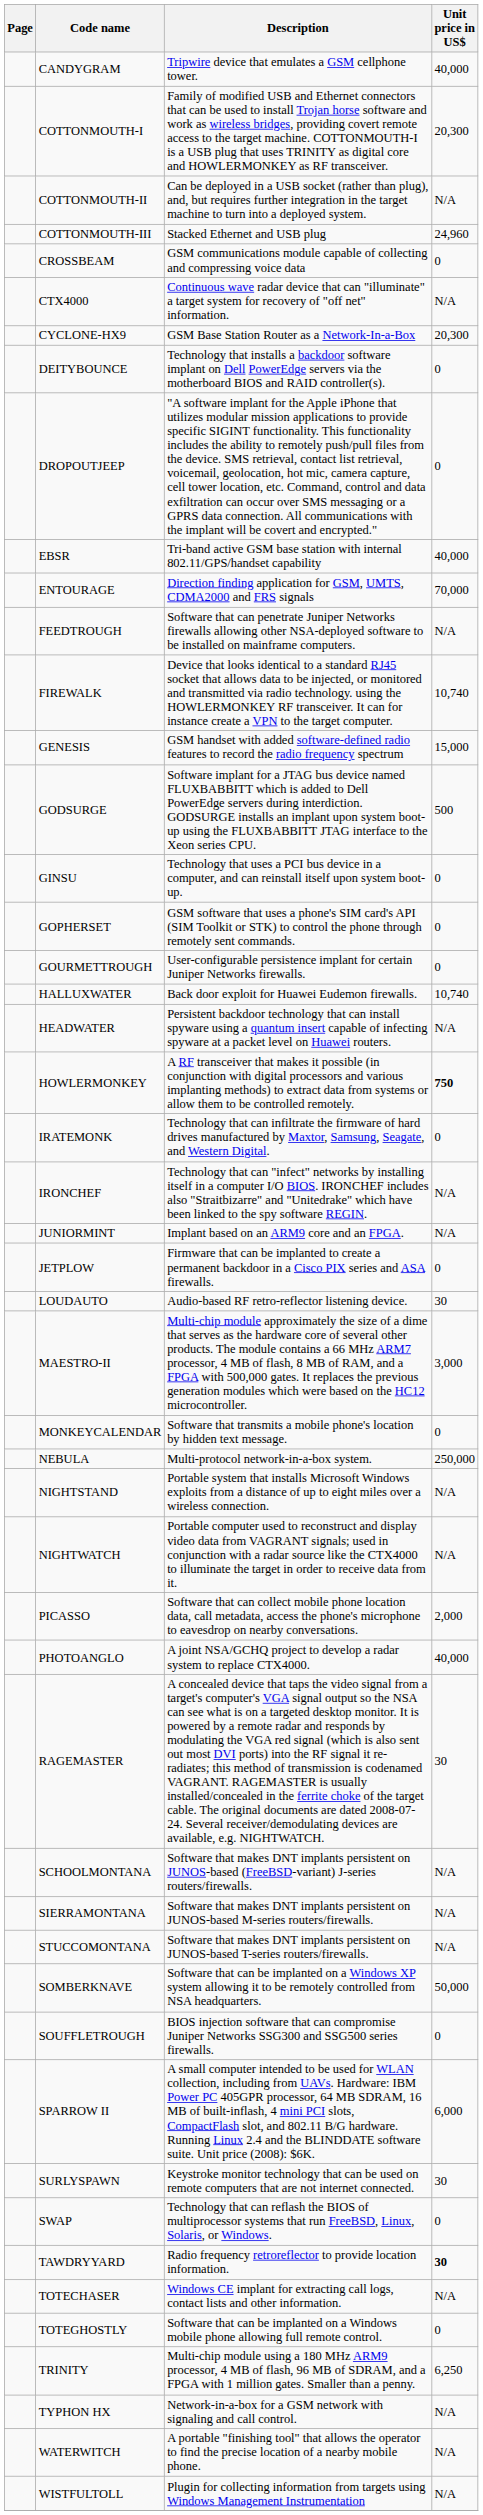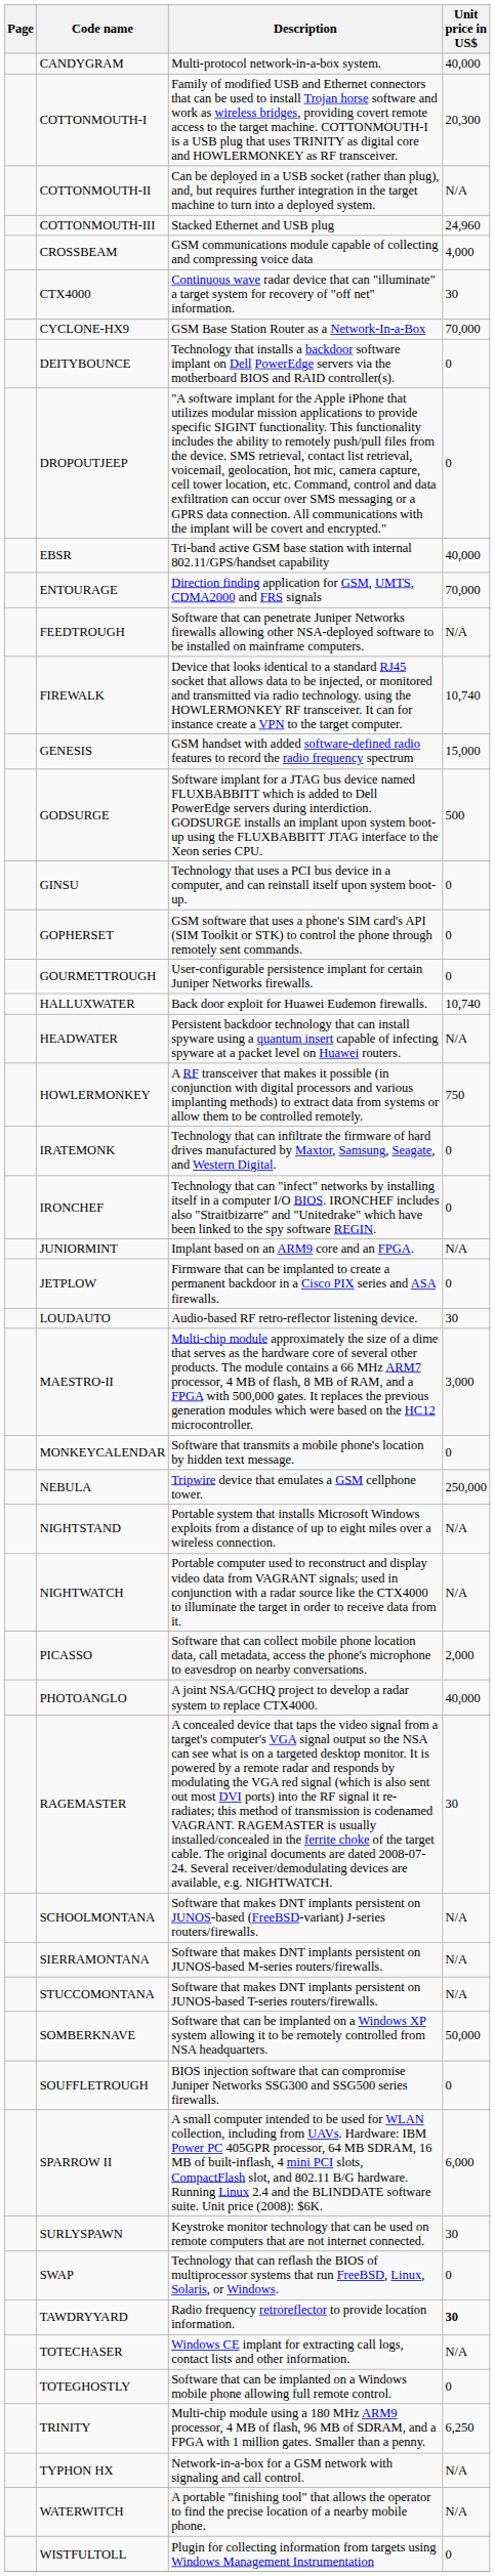 <table class="wikitable sortable mw-collapsible">
 <tr>
 <th scope="col" class="unsortable">Page</th>
 <th scope="col">Code name</th>
 <th scope="col" class="unsortable" style=width:40em>Description</th>
 <th scope="col">Unit price in US$</th>
 </tr>
 <tr>
 <td></td>
 <td>CANDYGRAM</td>
-<td><a href='#'>Tripwire</a> device that emulates a <a href='#'>GSM</a> cellphone tower.</td>
+<td>Multi-protocol network-in-a-box system.</td>
 <td>40,000</td>
 </tr>
 <tr>
 <td></td>
 <td>COTTONMOUTH-I</td>
 <td>Family of modified USB and Ethernet connectors that can be used to install <a href='#'>Trojan horse</a> software and work as <a href='#'>wireless bridges</a>, providing covert remote access to the target machine. COTTONMOUTH-I is a USB plug that uses TRINITY as digital core and HOWLERMONKEY as RF transceiver.</td>
 <td>20,300 </td>
 </tr>
 <tr>
 <td></td>
 <td>COTTONMOUTH-II</td>
 <td>Can be deployed in a USB socket (rather than plug), and, but requires further integration in the target machine to turn into a deployed system.</td>
 <td>N/A</td>
 </tr>
 <tr>
 <td></td>
 <td>COTTONMOUTH-III</td>
 <td>Stacked Ethernet and USB plug</td>
 <td>24,960 </td>
 </tr>
 <tr>
 <td></td>
 <td>CROSSBEAM</td>
 <td>GSM communications module capable of collecting and compressing voice data</td>
-<td>0</td>
+<td>4,000</td>
 </tr>
 <tr>
 <td></td>
 <td>CTX4000</td>
 <td><a href='#'>Continuous wave</a> radar device that can "illuminate" a target system for recovery of "off net" information.</td>
-<td>N/A</td>
+<td>30</td>
 </tr>
 <tr>
 <td></td>
 <td>CYCLONE-HX9</td>
 <td>GSM Base Station Router as a <a href='#'>Network-In-a-Box</a></td>
-<td>20,300 </td>
+<td>70,000</td>
 </tr>
 <tr>
 <td></td>
 <td>DEITYBOUNCE</td>
 <td>Technology that installs a <a href='#'>backdoor</a> software implant on <a href='#'>Dell</a> <a href='#'>PowerEdge</a> servers via the motherboard BIOS and RAID controller(s).</td>
 <td>0</td>
 </tr>
 <tr>
 <td></td>
 <td>DROPOUTJEEP</td>
 <td>"A software implant for the Apple iPhone that utilizes modular mission applications to provide specific SIGINT functionality. This functionality includes the ability to remotely push/pull files from the device. SMS retrieval, contact list retrieval, voicemail, geolocation, hot mic, camera capture, cell tower location, etc. Command, control and data exfiltration can occur over SMS messaging or a GPRS data connection. All communications with the implant will be covert and encrypted."</td>
 <td>0</td>
 </tr>
 <tr>
 <td></td>
 <td>EBSR</td>
 <td>Tri-band active GSM base station with internal 802.11/GPS/handset capability</td>
 <td>40,000</td>
 </tr>
 <tr>
 <td></td>
 <td>ENTOURAGE</td>
 <td><a href='#'>Direction finding</a> application for <a href='#'>GSM</a>, <a href='#'>UMTS</a>, <a href='#'>CDMA2000</a> and <a href='#'>FRS</a> signals</td>
 <td>70,000</td>
 </tr>
 <tr>
 <td></td>
 <td>FEEDTROUGH</td>
 <td>Software that can penetrate Juniper Networks firewalls allowing other NSA-deployed software to be installed on mainframe computers.</td>
 <td>N/A</td>
 </tr>
 <tr>
 <td></td>
 <td>FIREWALK</td>
 <td>Device that looks identical to a standard <a href='#'>RJ45</a> socket that allows data to be injected, or monitored and transmitted via radio technology. using the HOWLERMONKEY RF transceiver. It can for instance create a <a href='#'>VPN</a> to the target computer.</td>
 <td>10,740</td>
 </tr>
 <tr>
 <td></td>
 <td>GENESIS</td>
 <td>GSM handset with added <a href='#'>software-defined radio</a> features to record the <a href='#'>radio frequency</a> spectrum</td>
 <td>15,000</td>
 </tr>
 <tr>
 <td></td>
 <td>GODSURGE</td>
 <td>Software implant for a JTAG bus device named FLUXBABBITT which is added to Dell PowerEdge servers during interdiction. GODSURGE installs an implant upon system boot-up using the FLUXBABBITT JTAG interface to the Xeon series CPU.</td>
 <td>500</td>
 </tr>
 <tr>
 <td></td>
 <td>GINSU</td>
 <td>Technology that uses a PCI bus device in a computer, and can reinstall itself upon system boot-up.</td>
 <td>0</td>
 </tr>
 <tr>
 <td></td>
 <td>GOPHERSET</td>
 <td>GSM software that uses a phone's SIM card's API (SIM Toolkit or STK) to control the phone through remotely sent commands.</td>
 <td>0</td>
 </tr>
 <tr>
 <td></td>
 <td>GOURMETTROUGH</td>
 <td>User-configurable persistence implant for certain Juniper Networks firewalls.</td>
 <td>0</td>
 </tr>
 <tr>
 <td></td>
 <td>HALLUXWATER</td>
 <td>Back door exploit for Huawei Eudemon firewalls.</td>
 <td>10,740</td>
 </tr>
 <tr>
 <td></td>
 <td>HEADWATER</td>
 <td>Persistent backdoor technology that can install spyware using a <a href='#'>quantum insert</a> capable of infecting spyware at a packet level on <a href='#'>Huawei</a> routers.</td>
 <td>N/A</td>
 </tr>
 <tr>
 <td></td>
 <td>HOWLERMONKEY</td>
 <td>A <a href='#'>RF</a> transceiver that makes it possible (in conjunction with digital processors and various implanting methods) to extract data from systems or allow them to be controlled remotely.</td>
-<td><strong>750</strong></td>
+<td>750</td>
 </tr>
 <tr>
 <td></td>
 <td>IRATEMONK</td>
 <td>Technology that can infiltrate the firmware of hard drives manufactured by <a href='#'>Maxtor</a>, <a href='#'>Samsung</a>, <a href='#'>Seagate</a>, and <a href='#'>Western Digital</a>.</td>
 <td>0</td>
 </tr>
 <tr>
 <td></td>
 <td>IRONCHEF</td>
 <td>Technology that can "infect" networks by installing itself in a computer I/O <a href='#'>BIOS</a>. IRONCHEF includes also  "Straitbizarre" and "Unitedrake" which have been linked to the spy software <a href='#'>REGIN</a>.</td>
-<td>N/A</td>
+<td>0</td>
 </tr>
 <tr>
 <td></td>
 <td>JUNIORMINT</td>
 <td>Implant based on an <a href='#'>ARM9</a> core and an <a href='#'>FPGA</a>.</td>
 <td>N/A</td>
 </tr>
 <tr>
 <td></td>
 <td>JETPLOW</td>
 <td>Firmware that can be implanted to create a permanent backdoor in a <a href='#'>Cisco PIX</a> series and <a href='#'>ASA</a> firewalls.</td>
 <td>0</td>
 </tr>
 <tr>
 <td></td>
 <td>LOUDAUTO</td>
 <td>Audio-based RF retro-reflector listening device.</td>
 <td>30</td>
 </tr>
 <tr>
 <td></td>
 <td>MAESTRO-II</td>
 <td><a href='#'>Multi-chip module</a> approximately the size of a dime that serves as the hardware core of several other products. The module contains a 66 MHz <a href='#'>ARM7</a> processor, 4 MB of flash, 8 MB of RAM, and a <a href='#'>FPGA</a> with 500,000 gates. It replaces the previous generation modules which were based on the <a href='#'>HC12</a> microcontroller.</td>
 <td>3,000</td>
 </tr>
 <tr>
 <td></td>
 <td>MONKEYCALENDAR</td>
 <td>Software that transmits a mobile phone's location by hidden text message.</td>
 <td>0</td>
 </tr>
 <tr>
 <td></td>
 <td>NEBULA</td>
-<td>Multi-protocol network-in-a-box system.</td>
+<td><a href='#'>Tripwire</a> device that emulates a <a href='#'>GSM</a> cellphone tower.</td>
 <td>250,000</td>
 </tr>
 <tr>
 <td></td>
 <td>NIGHTSTAND</td>
 <td>Portable system that installs Microsoft Windows exploits from a distance of up to eight miles over a wireless connection.</td>
 <td>N/A</td>
 </tr>
 <tr>
 <td></td>
 <td>NIGHTWATCH</td>
 <td>Portable computer used to reconstruct and display video data from VAGRANT signals; used in conjunction with a radar source like the CTX4000 to illuminate the target in order to receive data from it.</td>
 <td>N/A</td>
 </tr>
 <tr>
 <td></td>
 <td>PICASSO</td>
 <td>Software that can collect mobile phone location data, call metadata, access the phone's microphone to eavesdrop on nearby conversations.</td>
 <td>2,000</td>
 </tr>
 <tr>
 <td></td>
 <td>PHOTOANGLO</td>
 <td>A joint NSA/GCHQ project to develop a radar system to replace CTX4000.</td>
 <td>40,000</td>
 </tr>
 <tr>
 <td></td>
 <td>RAGEMASTER</td>
 <td>A concealed device that taps the video signal from a target's computer's <a href='#'>VGA</a> signal output so the NSA can see what is on a targeted desktop monitor. It is powered by a remote radar and responds by modulating the VGA red signal (which is also sent out most <a href='#'>DVI</a> ports) into the RF signal it re-radiates; this method of transmission is codenamed VAGRANT. RAGEMASTER is usually installed/concealed in the <a href='#'>ferrite choke</a> of the target cable. The original documents are dated 2008-07-24. Several receiver/demodulating devices are available, e.g. NIGHTWATCH.</td>
 <td>30</td>
 </tr>
 <tr>
 <td></td>
 <td>SCHOOLMONTANA</td>
 <td>Software that makes DNT implants persistent on <a href='#'>JUNOS</a>-based (<a href='#'>FreeBSD</a>-variant) J-series routers/firewalls.</td>
 <td>N/A</td>
 </tr>
 <tr>
 <td></td>
 <td>SIERRAMONTANA</td>
 <td>Software that makes DNT implants persistent on JUNOS-based M-series routers/firewalls.</td>
 <td>N/A</td>
 </tr>
 <tr>
 <td></td>
 <td>STUCCOMONTANA</td>
 <td>Software that makes DNT implants persistent on JUNOS-based T-series routers/firewalls.</td>
 <td>N/A</td>
 </tr>
 <tr>
 <td></td>
 <td>SOMBERKNAVE</td>
 <td>Software that can be implanted on a <a href='#'>Windows XP</a> system allowing it to be remotely controlled from NSA headquarters.</td>
 <td>50,000</td>
 </tr>
 <tr>
 <td></td>
 <td>SOUFFLETROUGH</td>
 <td>BIOS injection software that can compromise Juniper Networks SSG300 and SSG500 series firewalls.</td>
 <td>0</td>
 </tr>
 <tr>
 <td></td>
 <td>SPARROW II</td>
 <td>A small computer intended to be used for <a href='#'>WLAN</a> collection, including from <a href='#'>UAVs</a>. Hardware: IBM <a href='#'>Power PC</a> 405GPR processor, 64 MB SDRAM, 16 MB of built-inflash, 4 <a href='#'>mini PCI</a> slots, <a href='#'>CompactFlash</a> slot, and 802.11 B/G hardware. Running <a href='#'>Linux</a> 2.4 and the BLINDDATE software suite. Unit price (2008): $6K.</td>
 <td>6,000</td>
 </tr>
 <tr>
 <td></td>
 <td>SURLYSPAWN</td>
 <td>Keystroke monitor technology that can be used on remote computers that are not internet connected.</td>
 <td>30</td>
 </tr>
 <tr>
 <td></td>
 <td>SWAP</td>
 <td>Technology that can reflash the BIOS of multiprocessor systems that run <a href='#'>FreeBSD</a>, <a href='#'>Linux</a>, <a href='#'>Solaris</a>, or <a href='#'>Windows</a>.</td>
 <td>0</td>
 </tr>
 <tr>
 <td></td>
 <td>TAWDRYYARD</td>
 <td>Radio frequency <a href='#'>retroreflector</a> to provide location information.</td>
 <td><strong>30</strong></td>
 </tr>
 <tr>
 <td></td>
 <td>TOTECHASER</td>
 <td><a href='#'>Windows CE</a> implant for extracting call logs, contact lists and other information.</td>
 <td>N/A</td>
 </tr>
 <tr>
 <td></td>
 <td>TOTEGHOSTLY</td>
 <td>Software that can be implanted on a Windows mobile phone allowing full remote control.</td>
 <td>0</td>
 </tr>
 <tr>
 <td></td>
 <td>TRINITY</td>
 <td>Multi-chip module using a 180 MHz <a href='#'>ARM9</a> processor, 4 MB of flash, 96 MB of SDRAM, and a FPGA with 1 million gates. Smaller than a penny.</td>
 <td>6,250</td>
 </tr>
 <tr>
 <td></td>
 <td>TYPHON HX</td>
 <td>Network-in-a-box for a GSM network with signaling and call control.</td>
 <td>N/A</td>
 </tr>
 <tr>
 <td></td>
 <td>WATERWITCH</td>
 <td>A portable "finishing tool" that allows the operator to find the precise location of a nearby mobile phone.</td>
 <td>N/A</td>
 </tr>
 <tr>
 <td> </td>
 <td>WISTFULTOLL</td>
 <td>Plugin for collecting information from targets using <a href='#'>Windows Management Instrumentation</a></td>
-<td>N/A</td>
+<td>0</td>
 </tr>
 <tr>
 </tr>
 </table>
